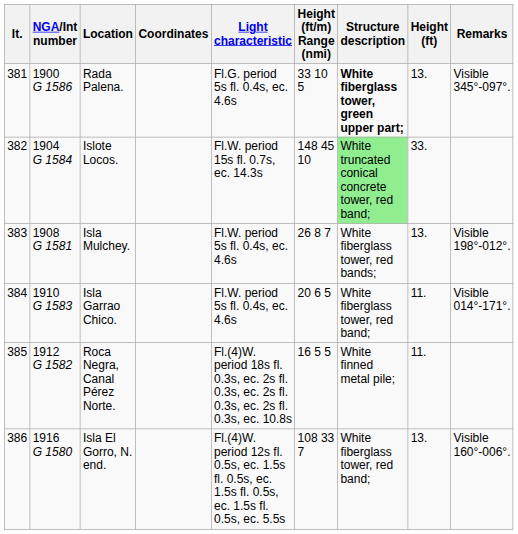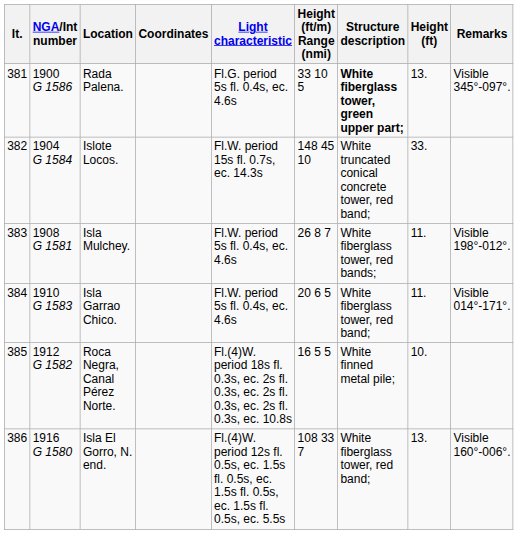 <table class="wikitable">
 <tr>
 <th width="30">It.</th>
 <th width="70"><a href='#'>NGA</a>/Int<br>number</th>
 <th width="150">Location</th>
 <th width="80">Coordinates</th>
 <th width="200"><a href='#'>Light<br>characteristic</a></th>
 <th width="50">Height (ft/m)<br>Range (nmi)</th>
 <th width="150">Structure<br>description</th>
 <th width="30">Height (ft)</th>
 <th width="200">Remarks</th>
 </tr>
 <tr valign="top">
 <td>381</td>
 <td>1900<br><em>G 1586</em></td>
 <td>Rada Palena.</td>
 <td></td>
 <td>Fl.G. period 5s fl. 0.4s, ec. 4.6s</td>
 <td>33 10 5</td>
 <td><strong>White fiberglass tower, green  upper part;</strong></td>
 <td>13.</td>
 <td>Visible 345°-097°.</td>
 </tr>
 <tr valign="top">
 <td>382</td>
 <td>1904<br><em>G 1584</em></td>
 <td>Islote Locos.</td>
 <td></td>
 <td>Fl.W. period 15s fl. 0.7s, ec. 14.3s</td>
 <td>148 45 10</td>
-<td style="background: lightgreen;">White truncated conical concrete  tower, red band;</td>
+<td>White truncated conical concrete  tower, red band;</td>
 <td>33.</td>
 <td></td>
 </tr>
 <tr valign="top">
 <td>383</td>
 <td>1908<br><em>G 1581</em></td>
 <td>Isla Mulchey.</td>
 <td></td>
 <td>Fl.W. period 5s fl. 0.4s, ec. 4.6s</td>
 <td>26 8 7</td>
 <td>White fiberglass tower, red  bands;</td>
-<td>13.</td>
+<td>11.</td>
 <td>Visible 198°-012°.</td>
 </tr>
 <tr valign="top">
 <td>384</td>
 <td>1910<br><em>G 1583</em></td>
 <td>Isla Garrao Chico.</td>
 <td></td>
 <td>Fl.W. period 5s fl. 0.4s, ec. 4.6s</td>
 <td>20 6 5</td>
 <td>White fiberglass tower, red band;</td>
 <td>11.</td>
 <td>Visible 014°-171°.</td>
 </tr>
 <tr valign="top">
 <td>385</td>
 <td>1912<br><em>G 1582</em></td>
 <td>Roca Negra, Canal Pérez Norte.</td>
 <td></td>
 <td>Fl.(4)W. period 18s fl. 0.3s, ec. 2s fl. 0.3s, ec. 2s fl. 0.3s, ec. 2s fl. 0.3s, ec. 10.8s</td>
 <td>16 5 5</td>
 <td>White finned metal pile;</td>
-<td>11.</td>
+<td>10.</td>
 <td></td>
 </tr>
 <tr valign="top">
 <td>386</td>
 <td>1916<br><em>G 1580</em></td>
 <td>Isla El Gorro, N. end.</td>
 <td></td>
 <td>Fl.(4)W. period 12s fl. 0.5s, ec. 1.5s fl. 0.5s, ec. 1.5s fl. 0.5s, ec. 1.5s fl. 0.5s, ec. 5.5s</td>
 <td>108 33 7</td>
 <td>White fiberglass tower, red band;</td>
 <td>13.</td>
 <td>Visible 160°-006°.</td>
 </tr>
 </table>
